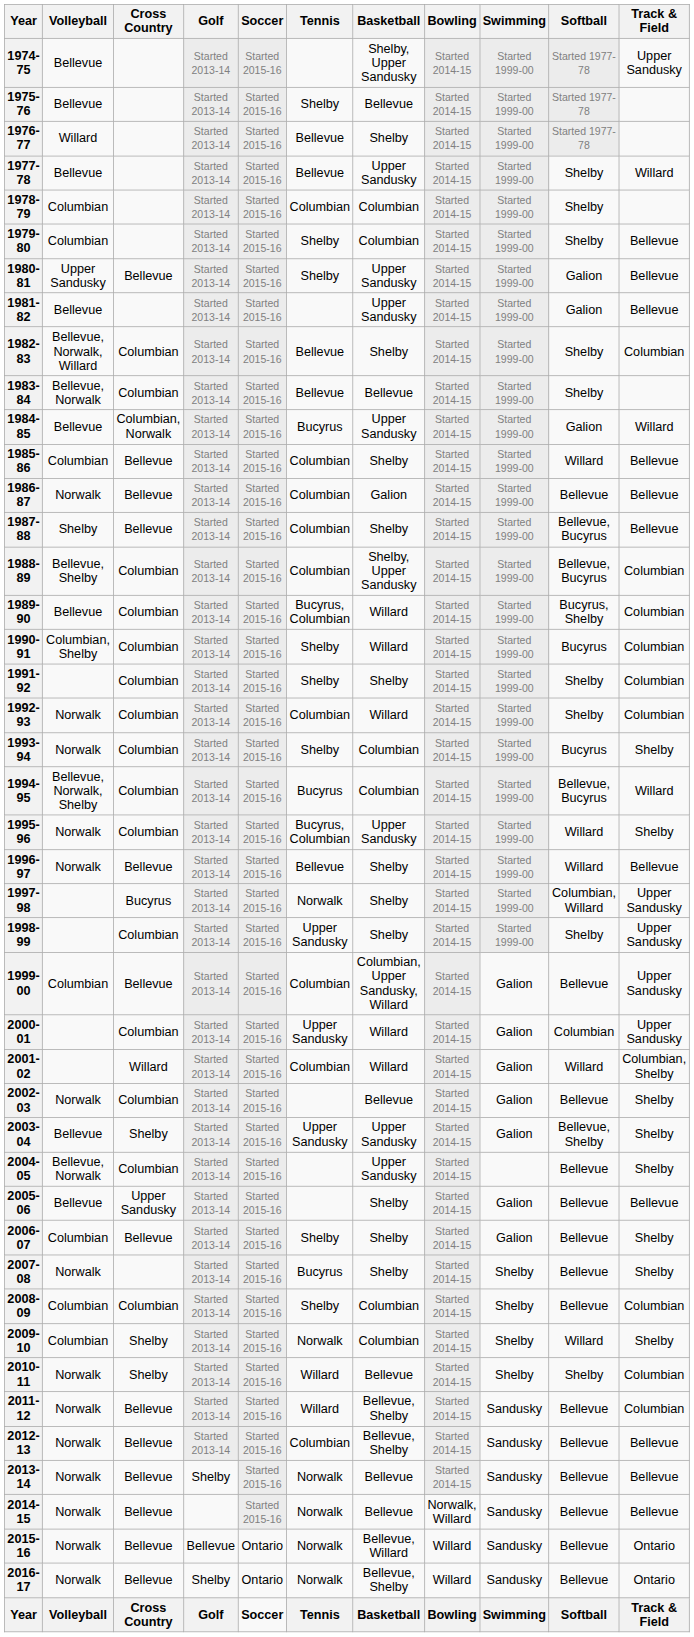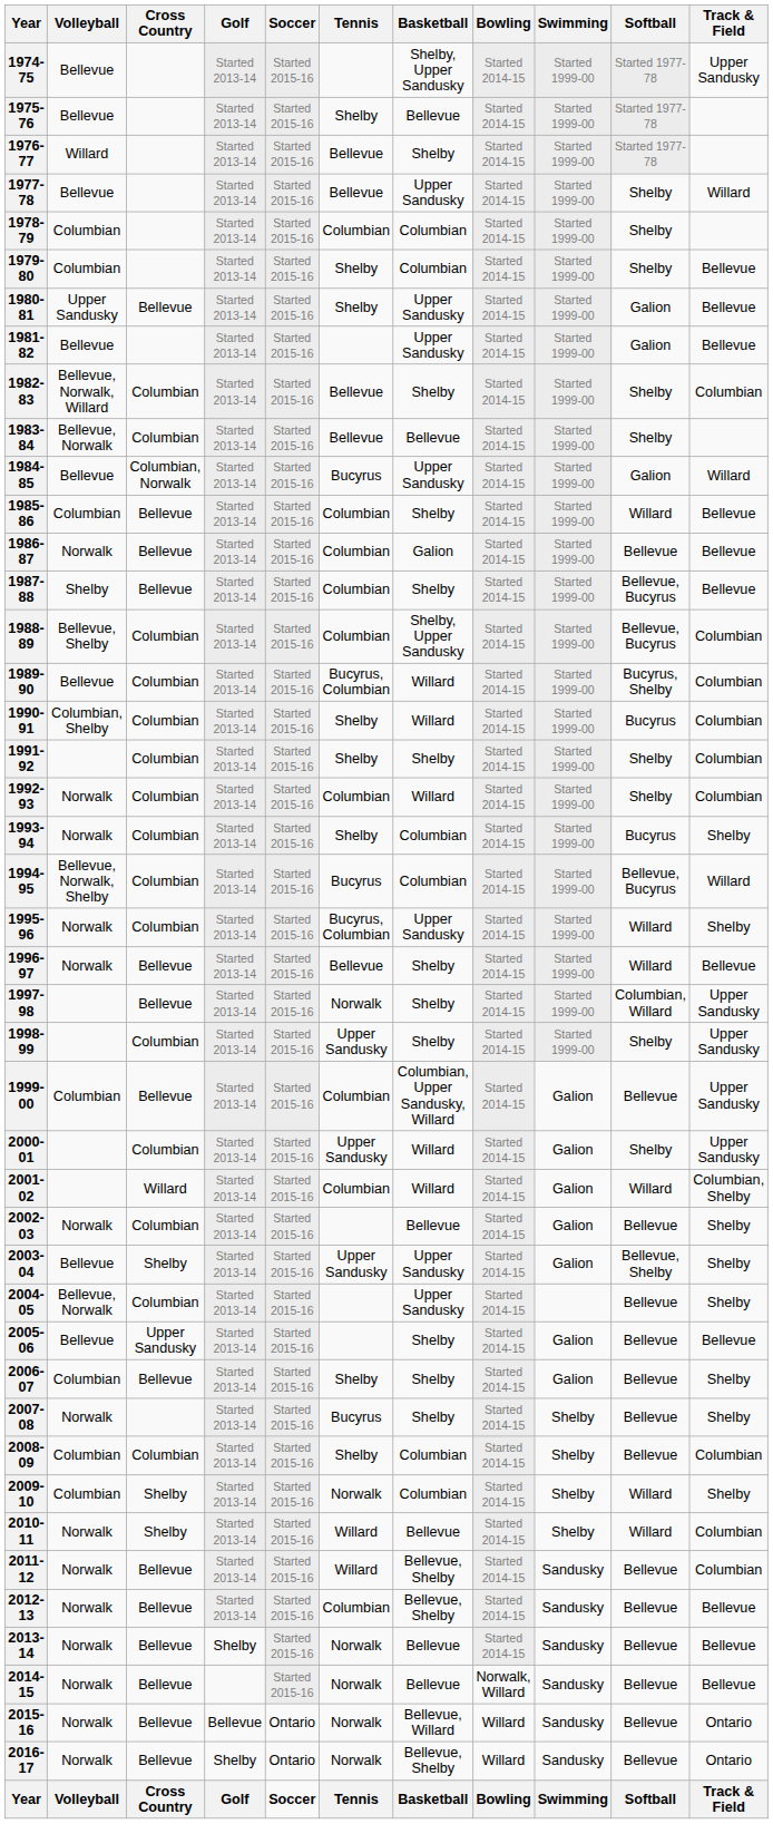 <table class="wikitable">
 <tr>
 <th>Year</th>
 <th>Volleyball</th>
 <th>Cross Country</th>
 <th>Golf</th>
 <th>Soccer</th>
 <th>Tennis</th>
 <th>Basketball</th>
 <th>Bowling</th>
 <th>Swimming</th>
 <th>Softball</th>
 <th>Track & Field</th>
 </tr>
 <tr align="center">
 <th>1974-75</th>
 <td>Bellevue</td>
 <td></td>
 <td style="background: #ececec; color: grey; text-align: center" class="table-na"><small>Started 2013-14</small></td>
 <td style="background: #ececec; color: grey; text-align: center" class="table-na"><small>Started 2015-16</small></td>
 <td></td>
 <td>Shelby, Upper Sandusky</td>
 <td style="background: #ececec; color: grey; text-align: center" class="table-na"><small>Started 2014-15</small></td>
 <td style="background: #ececec; color: grey; text-align: center" class="table-na"><small>Started 1999-00</small></td>
 <td style="background: #ececec; color: grey; text-align: center" class="table-na"><small>Started 1977-78</small></td>
 <td>Upper Sandusky</td>
 </tr>
 <tr align="center">
 <th>1975-76</th>
 <td>Bellevue</td>
 <td></td>
 <td style="background: #ececec; color: grey; text-align: center" class="table-na"><small>Started 2013-14</small></td>
 <td style="background: #ececec; color: grey; text-align: center" class="table-na"><small>Started 2015-16</small></td>
 <td>Shelby</td>
 <td>Bellevue</td>
 <td style="background: #ececec; color: grey; text-align: center" class="table-na"><small>Started 2014-15</small></td>
 <td style="background: #ececec; color: grey; text-align: center" class="table-na"><small>Started 1999-00</small></td>
 <td style="background: #ececec; color: grey; text-align: center" class="table-na"><small>Started 1977-78</small></td>
 <td></td>
 </tr>
 <tr align="center">
 <th>1976-77</th>
 <td>Willard</td>
 <td></td>
 <td style="background: #ececec; color: grey; text-align: center" class="table-na"><small>Started 2013-14</small></td>
 <td style="background: #ececec; color: grey; text-align: center" class="table-na"><small>Started 2015-16</small></td>
 <td>Bellevue</td>
 <td>Shelby</td>
 <td style="background: #ececec; color: grey; text-align: center" class="table-na"><small>Started 2014-15</small></td>
 <td style="background: #ececec; color: grey; text-align: center" class="table-na"><small>Started 1999-00</small></td>
 <td style="background: #ececec; color: grey; text-align: center" class="table-na"><small>Started 1977-78</small></td>
 <td></td>
 </tr>
 <tr align="center">
 <th>1977-78</th>
 <td>Bellevue</td>
 <td></td>
 <td style="background: #ececec; color: grey; text-align: center" class="table-na"><small>Started 2013-14</small></td>
 <td style="background: #ececec; color: grey; text-align: center" class="table-na"><small>Started 2015-16</small></td>
 <td>Bellevue</td>
 <td>Upper Sandusky</td>
 <td style="background: #ececec; color: grey; text-align: center" class="table-na"><small>Started 2014-15</small></td>
 <td style="background: #ececec; color: grey; text-align: center" class="table-na"><small>Started 1999-00</small></td>
 <td>Shelby</td>
 <td>Willard</td>
 </tr>
 <tr align="center">
 <th>1978-79</th>
 <td>Columbian</td>
 <td></td>
 <td style="background: #ececec; color: grey; text-align: center" class="table-na"><small>Started 2013-14</small></td>
 <td style="background: #ececec; color: grey; text-align: center" class="table-na"><small>Started 2015-16</small></td>
 <td>Columbian</td>
 <td>Columbian</td>
 <td style="background: #ececec; color: grey; text-align: center" class="table-na"><small>Started 2014-15</small></td>
 <td style="background: #ececec; color: grey; text-align: center" class="table-na"><small>Started 1999-00</small></td>
 <td>Shelby</td>
 <td></td>
 </tr>
 <tr align="center">
 <th>1979-80</th>
 <td>Columbian</td>
 <td></td>
 <td style="background: #ececec; color: grey; text-align: center" class="table-na"><small>Started 2013-14</small></td>
 <td style="background: #ececec; color: grey; text-align: center" class="table-na"><small>Started 2015-16</small></td>
 <td>Shelby</td>
 <td>Columbian</td>
 <td style="background: #ececec; color: grey; text-align: center" class="table-na"><small>Started 2014-15</small></td>
 <td style="background: #ececec; color: grey; text-align: center" class="table-na"><small>Started 1999-00</small></td>
 <td>Shelby</td>
 <td>Bellevue</td>
 </tr>
 <tr align="center">
 <th>1980-81</th>
 <td>Upper Sandusky</td>
 <td>Bellevue</td>
 <td style="background: #ececec; color: grey; text-align: center" class="table-na"><small>Started 2013-14</small></td>
 <td style="background: #ececec; color: grey; text-align: center" class="table-na"><small>Started 2015-16</small></td>
 <td>Shelby</td>
 <td>Upper Sandusky</td>
 <td style="background: #ececec; color: grey; text-align: center" class="table-na"><small>Started 2014-15</small></td>
 <td style="background: #ececec; color: grey; text-align: center" class="table-na"><small>Started 1999-00</small></td>
 <td>Galion</td>
 <td>Bellevue</td>
 </tr>
 <tr align="center">
 <th>1981-82</th>
 <td>Bellevue</td>
 <td></td>
 <td style="background: #ececec; color: grey; text-align: center" class="table-na"><small>Started 2013-14</small></td>
 <td style="background: #ececec; color: grey; text-align: center" class="table-na"><small>Started 2015-16</small></td>
 <td></td>
 <td>Upper Sandusky</td>
 <td style="background: #ececec; color: grey; text-align: center" class="table-na"><small>Started 2014-15</small></td>
 <td style="background: #ececec; color: grey; text-align: center" class="table-na"><small>Started 1999-00</small></td>
 <td>Galion</td>
 <td>Bellevue</td>
 </tr>
 <tr align="center">
 <th>1982-83</th>
 <td>Bellevue, Norwalk, Willard</td>
 <td>Columbian</td>
 <td style="background: #ececec; color: grey; text-align: center" class="table-na"><small>Started 2013-14</small></td>
 <td style="background: #ececec; color: grey; text-align: center" class="table-na"><small>Started 2015-16</small></td>
 <td>Bellevue</td>
 <td>Shelby</td>
 <td style="background: #ececec; color: grey; text-align: center" class="table-na"><small>Started 2014-15</small></td>
 <td style="background: #ececec; color: grey; text-align: center" class="table-na"><small>Started 1999-00</small></td>
 <td>Shelby</td>
 <td>Columbian</td>
 </tr>
 <tr align="center">
 <th>1983-84</th>
 <td>Bellevue, Norwalk</td>
 <td>Columbian</td>
 <td style="background: #ececec; color: grey; text-align: center" class="table-na"><small>Started 2013-14</small></td>
 <td style="background: #ececec; color: grey; text-align: center" class="table-na"><small>Started 2015-16</small></td>
 <td>Bellevue</td>
 <td>Bellevue</td>
 <td style="background: #ececec; color: grey; text-align: center" class="table-na"><small>Started 2014-15</small></td>
 <td style="background: #ececec; color: grey; text-align: center" class="table-na"><small>Started 1999-00</small></td>
 <td>Shelby</td>
 <td></td>
 </tr>
 <tr align="center">
 <th>1984-85</th>
 <td>Bellevue</td>
 <td>Columbian, Norwalk</td>
 <td style="background: #ececec; color: grey; text-align: center" class="table-na"><small>Started 2013-14</small></td>
 <td style="background: #ececec; color: grey; text-align: center" class="table-na"><small>Started 2015-16</small></td>
 <td>Bucyrus</td>
 <td>Upper Sandusky</td>
 <td style="background: #ececec; color: grey; text-align: center" class="table-na"><small>Started 2014-15</small></td>
 <td style="background: #ececec; color: grey; text-align: center" class="table-na"><small>Started 1999-00</small></td>
 <td>Galion</td>
 <td>Willard</td>
 </tr>
 <tr align="center">
 <th>1985-86</th>
 <td>Columbian</td>
 <td>Bellevue</td>
 <td style="background: #ececec; color: grey; text-align: center" class="table-na"><small>Started 2013-14</small></td>
 <td style="background: #ececec; color: grey; text-align: center" class="table-na"><small>Started 2015-16</small></td>
 <td>Columbian</td>
 <td>Shelby</td>
 <td style="background: #ececec; color: grey; text-align: center" class="table-na"><small>Started 2014-15</small></td>
 <td style="background: #ececec; color: grey; text-align: center" class="table-na"><small>Started 1999-00</small></td>
 <td>Willard</td>
 <td>Bellevue</td>
 </tr>
 <tr align="center">
 <th>1986-87</th>
 <td>Norwalk</td>
 <td>Bellevue</td>
 <td style="background: #ececec; color: grey; text-align: center" class="table-na"><small>Started 2013-14</small></td>
 <td style="background: #ececec; color: grey; text-align: center" class="table-na"><small>Started 2015-16</small></td>
 <td>Columbian</td>
 <td>Galion</td>
 <td style="background: #ececec; color: grey; text-align: center" class="table-na"><small>Started 2014-15</small></td>
 <td style="background: #ececec; color: grey; text-align: center" class="table-na"><small>Started 1999-00</small></td>
 <td>Bellevue</td>
 <td>Bellevue</td>
 </tr>
 <tr align="center">
 <th>1987-88</th>
 <td>Shelby</td>
 <td>Bellevue</td>
 <td style="background: #ececec; color: grey; text-align: center" class="table-na"><small>Started 2013-14</small></td>
 <td style="background: #ececec; color: grey; text-align: center" class="table-na"><small>Started 2015-16</small></td>
 <td>Columbian</td>
 <td>Shelby</td>
 <td style="background: #ececec; color: grey; text-align: center" class="table-na"><small>Started 2014-15</small></td>
 <td style="background: #ececec; color: grey; text-align: center" class="table-na"><small>Started 1999-00</small></td>
 <td>Bellevue, Bucyrus</td>
 <td>Bellevue</td>
 </tr>
 <tr align="center">
 <th>1988-89</th>
 <td>Bellevue, Shelby</td>
 <td>Columbian</td>
 <td style="background: #ececec; color: grey; text-align: center" class="table-na"><small>Started 2013-14</small></td>
 <td style="background: #ececec; color: grey; text-align: center" class="table-na"><small>Started 2015-16</small></td>
 <td>Columbian</td>
 <td>Shelby, Upper Sandusky</td>
 <td style="background: #ececec; color: grey; text-align: center" class="table-na"><small>Started 2014-15</small></td>
 <td style="background: #ececec; color: grey; text-align: center" class="table-na"><small>Started 1999-00</small></td>
 <td>Bellevue, Bucyrus</td>
 <td>Columbian</td>
 </tr>
 <tr align="center">
 <th>1989-90</th>
 <td>Bellevue</td>
 <td>Columbian</td>
 <td style="background: #ececec; color: grey; text-align: center" class="table-na"><small>Started 2013-14</small></td>
 <td style="background: #ececec; color: grey; text-align: center" class="table-na"><small>Started 2015-16</small></td>
 <td>Bucyrus, Columbian</td>
 <td>Willard</td>
 <td style="background: #ececec; color: grey; text-align: center" class="table-na"><small>Started 2014-15</small></td>
 <td style="background: #ececec; color: grey; text-align: center" class="table-na"><small>Started 1999-00</small></td>
 <td>Bucyrus, Shelby</td>
 <td>Columbian</td>
 </tr>
 <tr align="center">
 <th>1990-91</th>
 <td>Columbian, Shelby</td>
 <td>Columbian</td>
 <td style="background: #ececec; color: grey; text-align: center" class="table-na"><small>Started 2013-14</small></td>
 <td style="background: #ececec; color: grey; text-align: center" class="table-na"><small>Started 2015-16</small></td>
 <td>Shelby</td>
 <td>Willard</td>
 <td style="background: #ececec; color: grey; text-align: center" class="table-na"><small>Started 2014-15</small></td>
 <td style="background: #ececec; color: grey; text-align: center" class="table-na"><small>Started 1999-00</small></td>
 <td>Bucyrus</td>
 <td>Columbian</td>
 </tr>
 <tr align="center">
 <th>1991-92</th>
 <td></td>
 <td>Columbian</td>
 <td style="background: #ececec; color: grey; text-align: center" class="table-na"><small>Started 2013-14</small></td>
 <td style="background: #ececec; color: grey; text-align: center" class="table-na"><small>Started 2015-16</small></td>
 <td>Shelby</td>
 <td>Shelby</td>
 <td style="background: #ececec; color: grey; text-align: center" class="table-na"><small>Started 2014-15</small></td>
 <td style="background: #ececec; color: grey; text-align: center" class="table-na"><small>Started 1999-00</small></td>
 <td>Shelby</td>
 <td>Columbian</td>
 </tr>
 <tr align="center">
 <th>1992-93</th>
 <td>Norwalk</td>
 <td>Columbian</td>
 <td style="background: #ececec; color: grey; text-align: center" class="table-na"><small>Started 2013-14</small></td>
 <td style="background: #ececec; color: grey; text-align: center" class="table-na"><small>Started 2015-16</small></td>
 <td>Columbian</td>
 <td>Willard</td>
 <td style="background: #ececec; color: grey; text-align: center" class="table-na"><small>Started 2014-15</small></td>
 <td style="background: #ececec; color: grey; text-align: center" class="table-na"><small>Started 1999-00</small></td>
 <td>Shelby</td>
 <td>Columbian</td>
 </tr>
 <tr align="center">
 <th>1993-94</th>
 <td>Norwalk</td>
 <td>Columbian</td>
 <td style="background: #ececec; color: grey; text-align: center" class="table-na"><small>Started 2013-14</small></td>
 <td style="background: #ececec; color: grey; text-align: center" class="table-na"><small>Started 2015-16</small></td>
 <td>Shelby</td>
 <td>Columbian</td>
 <td style="background: #ececec; color: grey; text-align: center" class="table-na"><small>Started 2014-15</small></td>
 <td style="background: #ececec; color: grey; text-align: center" class="table-na"><small>Started 1999-00</small></td>
 <td>Bucyrus</td>
 <td>Shelby</td>
 </tr>
 <tr align="center">
 <th>1994-95</th>
 <td>Bellevue, Norwalk, Shelby</td>
 <td>Columbian</td>
 <td style="background: #ececec; color: grey; text-align: center" class="table-na"><small>Started 2013-14</small></td>
 <td style="background: #ececec; color: grey; text-align: center" class="table-na"><small>Started 2015-16</small></td>
 <td>Bucyrus</td>
 <td>Columbian</td>
 <td style="background: #ececec; color: grey; text-align: center" class="table-na"><small>Started 2014-15</small></td>
 <td style="background: #ececec; color: grey; text-align: center" class="table-na"><small>Started 1999-00</small></td>
 <td>Bellevue, Bucyrus</td>
 <td>Willard</td>
 </tr>
 <tr align="center">
 <th>1995-96</th>
 <td>Norwalk</td>
 <td>Columbian</td>
 <td style="background: #ececec; color: grey; text-align: center" class="table-na"><small>Started 2013-14</small></td>
 <td style="background: #ececec; color: grey; text-align: center" class="table-na"><small>Started 2015-16</small></td>
 <td>Bucyrus, Columbian</td>
 <td>Upper Sandusky</td>
 <td style="background: #ececec; color: grey; text-align: center" class="table-na"><small>Started 2014-15</small></td>
 <td style="background: #ececec; color: grey; text-align: center" class="table-na"><small>Started 1999-00</small></td>
 <td>Willard</td>
 <td>Shelby</td>
 </tr>
 <tr align="center">
 <th>1996-97</th>
 <td>Norwalk</td>
 <td>Bellevue</td>
 <td style="background: #ececec; color: grey; text-align: center" class="table-na"><small>Started 2013-14</small></td>
 <td style="background: #ececec; color: grey; text-align: center" class="table-na"><small>Started 2015-16</small></td>
 <td>Bellevue</td>
 <td>Shelby</td>
 <td style="background: #ececec; color: grey; text-align: center" class="table-na"><small>Started 2014-15</small></td>
 <td style="background: #ececec; color: grey; text-align: center" class="table-na"><small>Started 1999-00</small></td>
 <td>Willard</td>
 <td>Bellevue</td>
 </tr>
 <tr align="center">
 <th>1997-98</th>
 <td></td>
-<td>Bucyrus</td>
+<td>Bellevue</td>
 <td style="background: #ececec; color: grey; text-align: center" class="table-na"><small>Started 2013-14</small></td>
 <td style="background: #ececec; color: grey; text-align: center" class="table-na"><small>Started 2015-16</small></td>
 <td>Norwalk</td>
 <td>Shelby</td>
 <td style="background: #ececec; color: grey; text-align: center" class="table-na"><small>Started 2014-15</small></td>
 <td style="background: #ececec; color: grey; text-align: center" class="table-na"><small>Started 1999-00</small></td>
 <td>Columbian, Willard</td>
 <td>Upper Sandusky</td>
 </tr>
 <tr align="center">
 <th>1998-99</th>
 <td></td>
 <td>Columbian</td>
 <td style="background: #ececec; color: grey; text-align: center" class="table-na"><small>Started 2013-14</small></td>
 <td style="background: #ececec; color: grey; text-align: center" class="table-na"><small>Started 2015-16</small></td>
 <td>Upper Sandusky</td>
 <td>Shelby</td>
 <td style="background: #ececec; color: grey; text-align: center" class="table-na"><small>Started 2014-15</small></td>
 <td style="background: #ececec; color: grey; text-align: center" class="table-na"><small>Started 1999-00</small></td>
 <td>Shelby</td>
 <td>Upper Sandusky</td>
 </tr>
 <tr align="center">
 <th>1999-00</th>
 <td>Columbian</td>
 <td>Bellevue</td>
 <td style="background: #ececec; color: grey; text-align: center" class="table-na"><small>Started 2013-14</small></td>
 <td style="background: #ececec; color: grey; text-align: center" class="table-na"><small>Started 2015-16</small></td>
 <td>Columbian</td>
 <td>Columbian, Upper Sandusky, Willard</td>
 <td style="background: #ececec; color: grey; text-align: center" class="table-na"><small>Started 2014-15</small></td>
 <td>Galion</td>
 <td>Bellevue</td>
 <td>Upper Sandusky</td>
 </tr>
 <tr align="center">
 <th>2000-01</th>
 <td></td>
 <td>Columbian</td>
 <td style="background: #ececec; color: grey; text-align: center" class="table-na"><small>Started 2013-14</small></td>
 <td style="background: #ececec; color: grey; text-align: center" class="table-na"><small>Started 2015-16</small></td>
 <td>Upper Sandusky</td>
 <td>Willard</td>
 <td style="background: #ececec; color: grey; text-align: center" class="table-na"><small>Started 2014-15</small></td>
 <td>Galion</td>
-<td>Columbian</td>
+<td>Shelby</td>
 <td>Upper Sandusky</td>
 </tr>
 <tr align="center">
 <th>2001-02</th>
 <td></td>
 <td>Willard</td>
 <td style="background: #ececec; color: grey; text-align: center" class="table-na"><small>Started 2013-14</small></td>
 <td style="background: #ececec; color: grey; text-align: center" class="table-na"><small>Started 2015-16</small></td>
 <td>Columbian</td>
 <td>Willard</td>
 <td style="background: #ececec; color: grey; text-align: center" class="table-na"><small>Started 2014-15</small></td>
 <td>Galion</td>
 <td>Willard</td>
 <td>Columbian, Shelby</td>
 </tr>
 <tr align="center">
 <th>2002-03</th>
 <td>Norwalk</td>
 <td>Columbian</td>
 <td style="background: #ececec; color: grey; text-align: center" class="table-na"><small>Started 2013-14</small></td>
 <td style="background: #ececec; color: grey; text-align: center" class="table-na"><small>Started 2015-16</small></td>
 <td></td>
 <td>Bellevue</td>
 <td style="background: #ececec; color: grey; text-align: center" class="table-na"><small>Started 2014-15</small></td>
 <td>Galion</td>
 <td>Bellevue</td>
 <td>Shelby</td>
 </tr>
 <tr align="center">
 <th>2003-04</th>
 <td>Bellevue</td>
 <td>Shelby</td>
 <td style="background: #ececec; color: grey; text-align: center" class="table-na"><small>Started 2013-14</small></td>
 <td style="background: #ececec; color: grey; text-align: center" class="table-na"><small>Started 2015-16</small></td>
 <td>Upper Sandusky</td>
 <td>Upper Sandusky</td>
 <td style="background: #ececec; color: grey; text-align: center" class="table-na"><small>Started 2014-15</small></td>
 <td>Galion</td>
 <td>Bellevue, Shelby</td>
 <td>Shelby</td>
 </tr>
 <tr align="center">
 <th>2004-05</th>
 <td>Bellevue, Norwalk</td>
 <td>Columbian</td>
 <td style="background: #ececec; color: grey; text-align: center" class="table-na"><small>Started 2013-14</small></td>
 <td style="background: #ececec; color: grey; text-align: center" class="table-na"><small>Started 2015-16</small></td>
 <td></td>
 <td>Upper Sandusky</td>
 <td style="background: #ececec; color: grey; text-align: center" class="table-na"><small>Started 2014-15</small></td>
 <td></td>
 <td>Bellevue</td>
 <td>Shelby</td>
 </tr>
 <tr align="center">
 <th>2005-06</th>
 <td>Bellevue</td>
 <td>Upper Sandusky</td>
 <td style="background: #ececec; color: grey; text-align: center" class="table-na"><small>Started 2013-14</small></td>
 <td style="background: #ececec; color: grey; text-align: center" class="table-na"><small>Started 2015-16</small></td>
 <td></td>
 <td>Shelby</td>
 <td style="background: #ececec; color: grey; text-align: center" class="table-na"><small>Started 2014-15</small></td>
 <td>Galion</td>
 <td>Bellevue</td>
 <td>Bellevue</td>
 </tr>
 <tr align="center">
 <th>2006-07</th>
 <td>Columbian</td>
 <td>Bellevue</td>
 <td style="background: #ececec; color: grey; text-align: center" class="table-na"><small>Started 2013-14</small></td>
 <td style="background: #ececec; color: grey; text-align: center" class="table-na"><small>Started 2015-16</small></td>
 <td>Shelby</td>
 <td>Shelby</td>
 <td style="background: #ececec; color: grey; text-align: center" class="table-na"><small>Started 2014-15</small></td>
 <td>Galion</td>
 <td>Bellevue</td>
 <td>Shelby</td>
 </tr>
 <tr align="center">
 <th>2007-08</th>
 <td>Norwalk</td>
 <td></td>
 <td style="background: #ececec; color: grey; text-align: center" class="table-na"><small>Started 2013-14</small></td>
 <td style="background: #ececec; color: grey; text-align: center" class="table-na"><small>Started 2015-16</small></td>
 <td>Bucyrus</td>
 <td>Shelby</td>
 <td style="background: #ececec; color: grey; text-align: center" class="table-na"><small>Started 2014-15</small></td>
 <td>Shelby</td>
 <td>Bellevue</td>
 <td>Shelby</td>
 </tr>
 <tr align="center">
 <th>2008-09</th>
 <td>Columbian</td>
 <td>Columbian</td>
 <td style="background: #ececec; color: grey; text-align: center" class="table-na"><small>Started 2013-14</small></td>
 <td style="background: #ececec; color: grey; text-align: center" class="table-na"><small>Started 2015-16</small></td>
 <td>Shelby</td>
 <td>Columbian</td>
 <td style="background: #ececec; color: grey; text-align: center" class="table-na"><small>Started 2014-15</small></td>
 <td>Shelby</td>
 <td>Bellevue</td>
 <td>Columbian</td>
 </tr>
 <tr align="center">
 <th>2009-10</th>
 <td>Columbian</td>
 <td>Shelby</td>
 <td style="background: #ececec; color: grey; text-align: center" class="table-na"><small>Started 2013-14</small></td>
 <td style="background: #ececec; color: grey; text-align: center" class="table-na"><small>Started 2015-16</small></td>
 <td>Norwalk</td>
 <td>Columbian</td>
 <td style="background: #ececec; color: grey; text-align: center" class="table-na"><small>Started 2014-15</small></td>
 <td>Shelby</td>
 <td>Willard</td>
 <td>Shelby</td>
 </tr>
 <tr align="center">
 <th>2010-11</th>
 <td>Norwalk</td>
 <td>Shelby</td>
 <td style="background: #ececec; color: grey; text-align: center" class="table-na"><small>Started 2013-14</small></td>
 <td style="background: #ececec; color: grey; text-align: center" class="table-na"><small>Started 2015-16</small></td>
 <td>Willard</td>
 <td>Bellevue</td>
 <td style="background: #ececec; color: grey; text-align: center" class="table-na"><small>Started 2014-15</small></td>
 <td>Shelby</td>
-<td>Shelby</td>
+<td>Willard</td>
 <td>Columbian</td>
 </tr>
 <tr align="center">
 <th>2011-12</th>
 <td>Norwalk</td>
 <td>Bellevue</td>
 <td style="background: #ececec; color: grey; text-align: center" class="table-na"><small>Started 2013-14</small></td>
 <td style="background: #ececec; color: grey; text-align: center" class="table-na"><small>Started 2015-16</small></td>
 <td>Willard</td>
 <td>Bellevue, Shelby</td>
 <td style="background: #ececec; color: grey; text-align: center" class="table-na"><small>Started 2014-15</small></td>
 <td>Sandusky</td>
 <td>Bellevue</td>
 <td>Columbian</td>
 </tr>
 <tr align="center">
 <th>2012-13</th>
 <td>Norwalk</td>
 <td>Bellevue</td>
 <td style="background: #ececec; color: grey; text-align: center" class="table-na"><small>Started 2013-14</small></td>
 <td style="background: #ececec; color: grey; text-align: center" class="table-na"><small>Started 2015-16</small></td>
 <td>Columbian</td>
 <td>Bellevue, Shelby</td>
 <td style="background: #ececec; color: grey; text-align: center" class="table-na"><small>Started 2014-15</small></td>
 <td>Sandusky</td>
 <td>Bellevue</td>
 <td>Bellevue</td>
 </tr>
 <tr align="center">
 <th>2013-14</th>
 <td>Norwalk</td>
 <td>Bellevue</td>
 <td>Shelby</td>
 <td style="background: #ececec; color: grey; text-align: center" class="table-na"><small>Started 2015-16</small></td>
 <td>Norwalk</td>
 <td>Bellevue</td>
 <td style="background: #ececec; color: grey; text-align: center" class="table-na"><small>Started 2014-15</small></td>
 <td>Sandusky</td>
 <td>Bellevue</td>
 <td>Bellevue</td>
 </tr>
 <tr align="center">
 <th>2014-15</th>
 <td>Norwalk</td>
 <td>Bellevue</td>
 <td></td>
 <td style="background: #ececec; color: grey; text-align: center" class="table-na"><small>Started 2015-16</small></td>
 <td>Norwalk</td>
 <td>Bellevue</td>
 <td>Norwalk, Willard</td>
 <td>Sandusky</td>
 <td>Bellevue</td>
 <td>Bellevue</td>
 </tr>
 <tr align="center">
 <th>2015-16</th>
 <td>Norwalk</td>
 <td>Bellevue</td>
 <td>Bellevue</td>
 <td>Ontario</td>
 <td>Norwalk</td>
 <td>Bellevue, Willard</td>
 <td>Willard</td>
 <td>Sandusky</td>
 <td>Bellevue</td>
 <td>Ontario</td>
 </tr>
 <tr align="center">
 <th>2016-17</th>
 <td>Norwalk</td>
 <td>Bellevue</td>
 <td>Shelby</td>
 <td>Ontario</td>
 <td>Norwalk</td>
 <td>Bellevue, Shelby</td>
 <td>Willard</td>
 <td>Sandusky</td>
 <td>Bellevue</td>
 <td>Ontario</td>
 </tr>
 <tr align="center">
 <th>Year</th>
 <th>Volleyball</th>
 <th>Cross Country</th>
 <th>Golf</th>
 <td><strong>Soccer</strong></td>
 <th>Tennis</th>
 <th>Basketball</th>
 <th>Bowling</th>
 <th>Swimming</th>
 <th>Softball</th>
 <th>Track & Field</th>
 </tr>
 </table>
